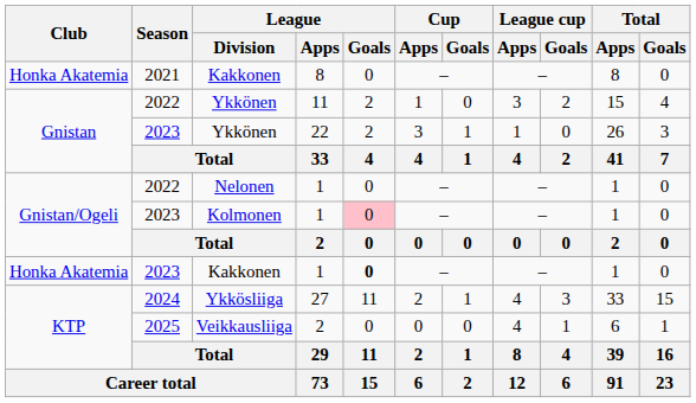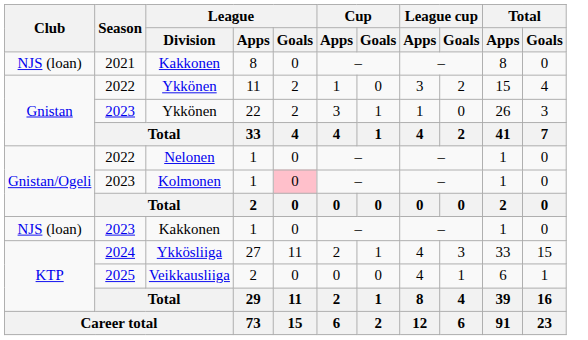 <table class="wikitable" style="text-align:center">
 <tr>
 <th rowspan="2">Club</th>
 <th rowspan="2">Season</th>
 <th colspan="3">League</th>
 <th colspan="2">Cup</th>
 <th colspan="2">League cup</th>
 <th colspan="2">Total</th>
 </tr>
 <tr>
 <th>Division</th>
 <th>Apps</th>
 <th>Goals</th>
 <th>Apps</th>
 <th>Goals</th>
 <th>Apps</th>
 <th>Goals</th>
 <th>Apps</th>
 <th>Goals</th>
 </tr>
 <tr>
-<td><a href='#'>Honka Akatemia</a></td>
+<td><a href='#'>NJS</a> (loan)</td>
 <td>2021</td>
 <td><a href='#'>Kakkonen</a></td>
 <td>8</td>
 <td>0</td>
 <td colspan=2>–</td>
 <td colspan=2>–</td>
 <td>8</td>
 <td>0</td>
 </tr>
 <tr>
 <td rowspan=3><a href='#'>Gnistan</a></td>
 <td>2022</td>
 <td><a href='#'>Ykkönen</a></td>
 <td>11</td>
 <td>2</td>
 <td>1</td>
 <td>0</td>
 <td>3</td>
 <td>2</td>
 <td>15</td>
 <td>4</td>
 </tr>
 <tr>
 <td><a href='#'>2023</a></td>
 <td>Ykkönen</td>
 <td>22</td>
 <td>2</td>
 <td>3</td>
 <td>1</td>
 <td>1</td>
 <td>0</td>
 <td>26</td>
 <td>3</td>
 </tr>
 <tr>
 <th colspan=2>Total</th>
 <th>33</th>
 <th>4</th>
 <th>4</th>
 <th>1</th>
 <th>4</th>
 <th>2</th>
 <th>41</th>
 <th>7</th>
 </tr>
 <tr>
 <td rowspan=3><a href='#'>Gnistan/Ogeli</a></td>
 <td>2022</td>
 <td><a href='#'>Nelonen</a></td>
 <td>1</td>
 <td>0</td>
 <td colspan=2>–</td>
 <td colspan=2>–</td>
 <td>1</td>
 <td>0</td>
 </tr>
 <tr>
 <td>2023</td>
 <td><a href='#'>Kolmonen</a></td>
 <td>1</td>
 <td style="background: pink;">0</td>
 <td colspan=2>–</td>
 <td colspan=2>–</td>
 <td>1</td>
 <td>0</td>
 </tr>
 <tr>
 <th colspan=2>Total</th>
 <th>2</th>
 <th>0</th>
 <th>0</th>
 <th>0</th>
 <th>0</th>
 <th>0</th>
 <th>2</th>
 <th>0</th>
 </tr>
 <tr>
-<td><a href='#'>Honka Akatemia</a></td>
+<td><a href='#'>NJS</a> (loan)</td>
 <td><a href='#'>2023</a></td>
 <td>Kakkonen</td>
 <td>1</td>
-<td><strong>0</strong></td>
+<td>0</td>
 <td colspan=2>–</td>
 <td colspan=2>–</td>
 <td>1</td>
 <td>0</td>
 </tr>
 <tr>
 <td rowspan=3><a href='#'>KTP</a></td>
 <td><a href='#'>2024</a></td>
 <td><a href='#'>Ykkösliiga</a></td>
 <td>27</td>
 <td>11</td>
 <td>2</td>
 <td>1</td>
 <td>4</td>
 <td>3</td>
 <td>33</td>
 <td>15</td>
 </tr>
 <tr>
 <td><a href='#'>2025</a></td>
 <td><a href='#'>Veikkausliiga</a></td>
 <td>2</td>
 <td>0</td>
 <td>0</td>
 <td>0</td>
 <td>4</td>
 <td>1</td>
 <td>6</td>
 <td>1</td>
 </tr>
 <tr>
 <th colspan=2>Total</th>
 <th>29</th>
 <th>11</th>
 <th>2</th>
 <th>1</th>
 <th>8</th>
 <th>4</th>
 <th>39</th>
 <th>16</th>
 </tr>
 <tr>
 <th colspan="3">Career total</th>
 <th>73</th>
 <th>15</th>
 <th>6</th>
 <th>2</th>
 <th>12</th>
 <th>6</th>
 <th>91</th>
 <th>23</th>
 </tr>
 </table>
